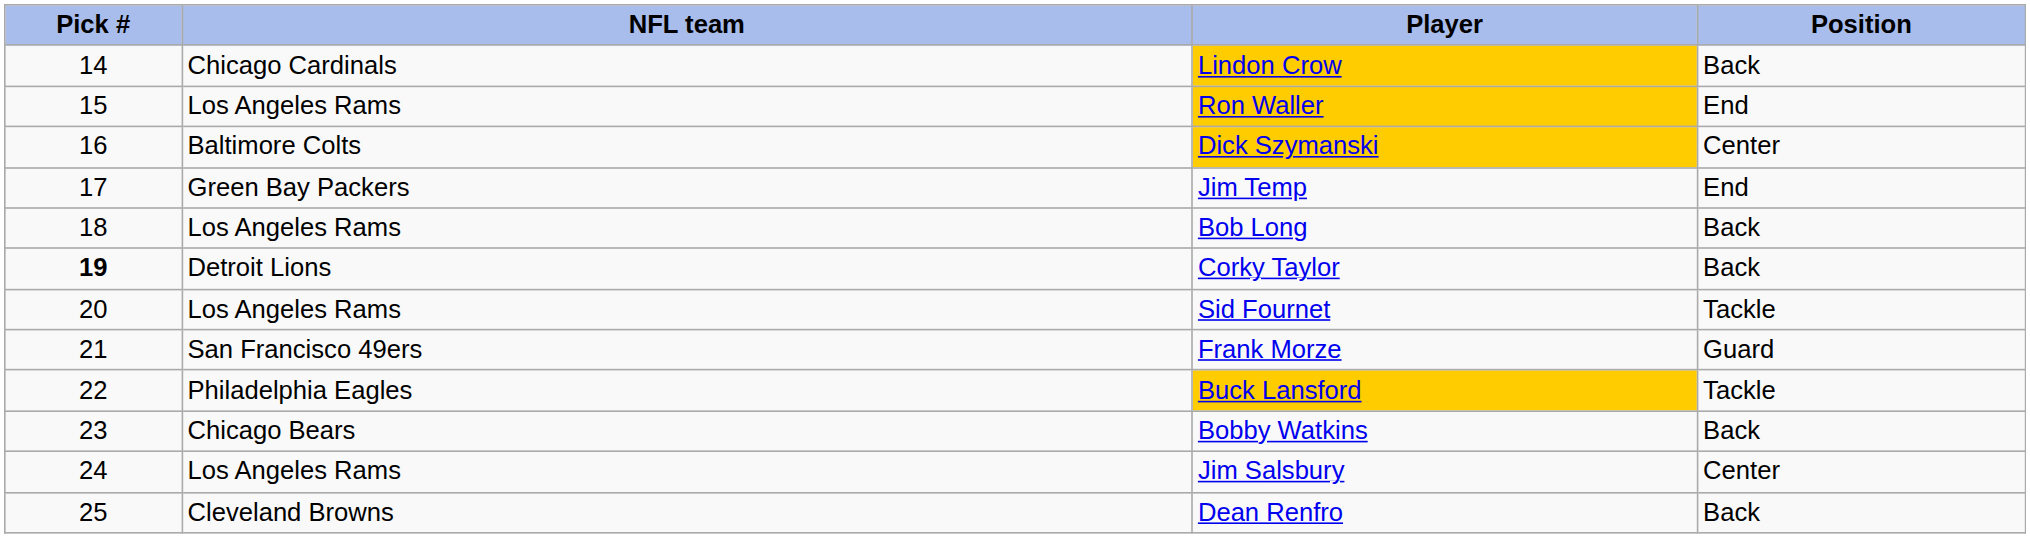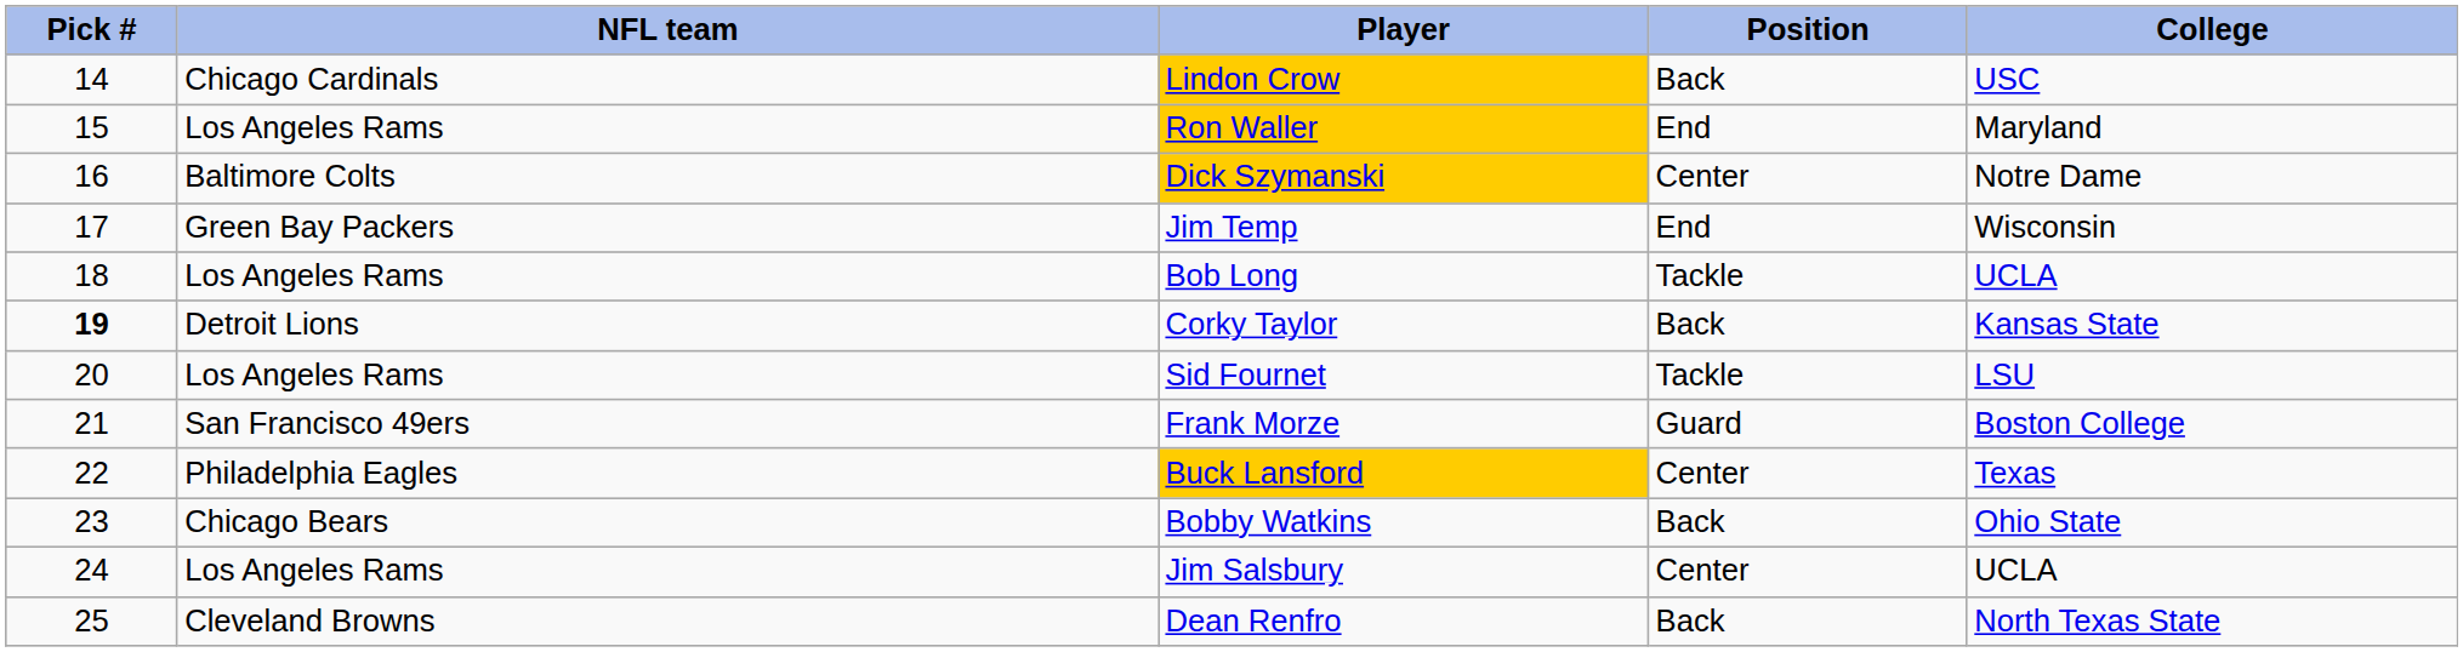 <table class="wikitable sortable sortable" style="width: 100%">
 <tr>
 <th style="background:#A8BDEC;" width=7%>Pick #</th>
 <th width=40% style="background:#A8BDEC;">NFL team</th>
 <th width=20% style="background:#A8BDEC;">Player</th>
 <th width=13% style="background:#A8BDEC;">Position</th>
+<th style="background:#A8BDEC;">College</th>
 </tr>
 <tr>
 <td align=center>14</td>
 <td>Chicago Cardinals</td>
 <td bgcolor="#FFCC00"><a href='#'>Lindon Crow</a></td>
 <td>Back</td>
+<td><a href='#'>USC</a></td>
 </tr>
 <tr>
 <td align=center>15</td>
 <td>Los Angeles Rams</td>
 <td bgcolor="#FFCC00"><a href='#'>Ron Waller</a></td>
 <td>End</td>
+<td>Maryland</td>
 </tr>
 <tr>
 <td align=center>16</td>
 <td>Baltimore Colts</td>
 <td bgcolor="#FFCC00"><a href='#'>Dick Szymanski</a></td>
 <td>Center</td>
+<td>Notre Dame</td>
 </tr>
 <tr>
 <td align=center>17</td>
 <td>Green Bay Packers</td>
 <td><a href='#'>Jim Temp</a></td>
 <td>End</td>
+<td>Wisconsin</td>
 </tr>
 <tr>
 <td align=center>18</td>
 <td>Los Angeles Rams</td>
 <td><a href='#'>Bob Long</a></td>
-<td>Back</td>
+<td>Tackle</td>
+<td><a href='#'>UCLA</a></td>
 </tr>
 <tr>
 <td align=center><strong>19</strong></td>
 <td>Detroit Lions</td>
 <td><a href='#'>Corky Taylor</a></td>
 <td>Back</td>
+<td><a href='#'>Kansas State</a></td>
 </tr>
 <tr>
 <td align=center>20</td>
 <td>Los Angeles Rams</td>
 <td><a href='#'>Sid Fournet</a></td>
 <td>Tackle</td>
+<td><a href='#'>LSU</a></td>
 </tr>
 <tr>
 <td align=center>21</td>
 <td>San Francisco 49ers</td>
 <td><a href='#'>Frank Morze</a></td>
 <td>Guard</td>
+<td><a href='#'>Boston College</a></td>
 </tr>
 <tr>
 <td align=center>22</td>
 <td>Philadelphia Eagles</td>
 <td bgcolor="#FFCC00"><a href='#'>Buck Lansford</a></td>
-<td>Tackle</td>
+<td>Center</td>
+<td><a href='#'>Texas</a></td>
 </tr>
 <tr>
 <td align=center>23</td>
 <td>Chicago Bears</td>
 <td><a href='#'>Bobby Watkins</a></td>
 <td>Back</td>
+<td><a href='#'>Ohio State</a></td>
 </tr>
 <tr>
 <td align=center>24</td>
 <td>Los Angeles Rams</td>
 <td><a href='#'>Jim Salsbury</a></td>
 <td>Center</td>
+<td>UCLA</td>
 </tr>
 <tr>
 <td align=center>25</td>
 <td>Cleveland Browns</td>
 <td><a href='#'>Dean Renfro</a></td>
 <td>Back</td>
+<td><a href='#'>North Texas State</a></td>
 </tr>
 </table>
